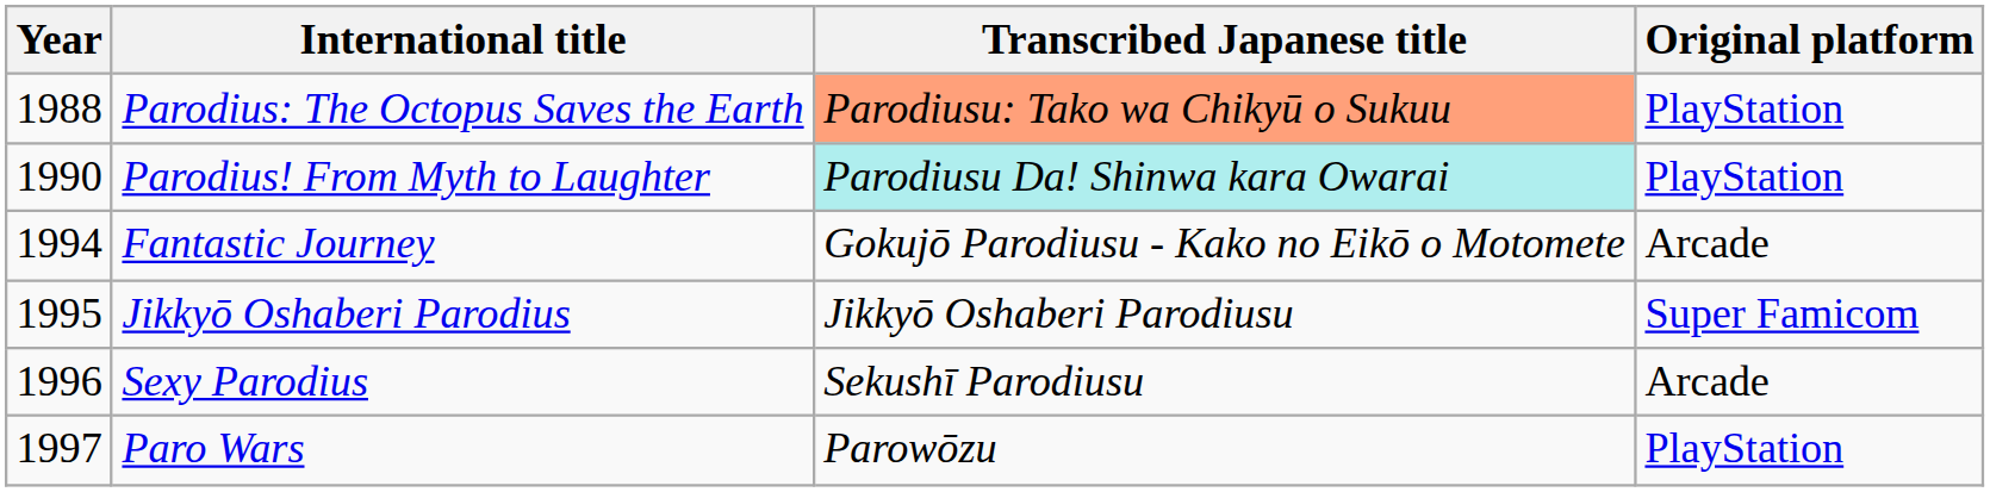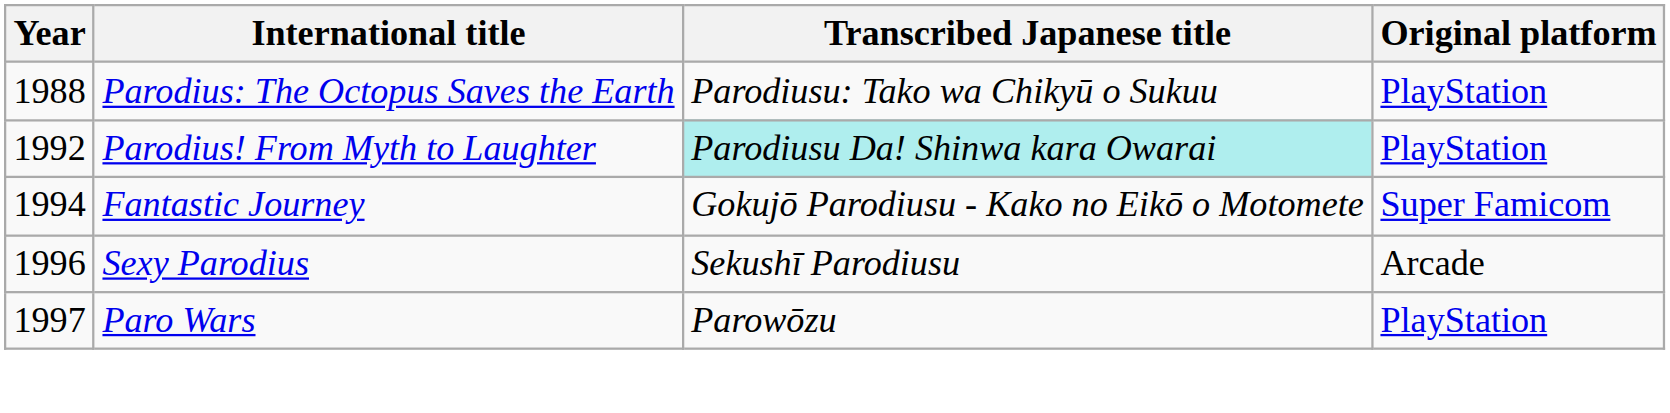 <table class="wikitable">
 <tr>
 <th>Year</th>
 <th>International title</th>
 <th>Transcribed Japanese title</th>
 <th>Original platform</th>
 </tr>
 <tr>
 <td>1988</td>
 <td><em><a href='#'>Parodius: The Octopus Saves the Earth</a></em></td>
-<td style="background: lightsalmon;"><em>Parodiusu: Tako wa Chikyū o Sukuu</em></td>
+<td><em>Parodiusu: Tako wa Chikyū o Sukuu</em></td>
 <td><a href='#'>PlayStation</a></td>
 </tr>
 <tr>
-<td>1990</td>
+<td>1992</td>
 <td><em><a href='#'>Parodius! From Myth to Laughter</a></em></td>
 <td style="background: paleturquoise;"><em>Parodiusu Da! Shinwa kara Owarai </em></td>
 <td><a href='#'>PlayStation</a></td>
 </tr>
 <tr>
 <td>1994</td>
 <td><em><a href='#'>Fantastic Journey</a></em></td>
 <td><em>Gokujō Parodiusu - Kako no Eikō o Motomete</em></td>
-<td>Arcade</td>
-</tr>
-<tr>
-<td>1995</td>
-<td><em><a href='#'>Jikkyō Oshaberi Parodius</a></em></td>
-<td><em>Jikkyō Oshaberi Parodiusu</em></td>
 <td><a href='#'>Super Famicom</a></td>
 </tr>
 <tr>
 <td>1996</td>
 <td><em><a href='#'>Sexy Parodius</a></em></td>
 <td><em>Sekushī Parodiusu</em></td>
 <td>Arcade</td>
 </tr>
 <tr>
 <td>1997</td>
 <td><em><a href='#'>Paro Wars</a></em></td>
 <td><em>Parowōzu</em></td>
 <td><a href='#'>PlayStation</a></td>
 </tr>
 </table>
